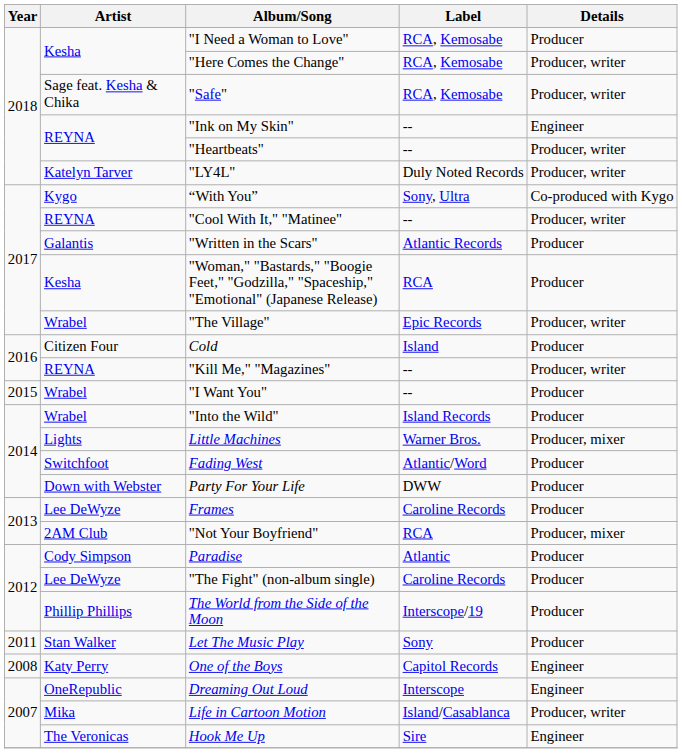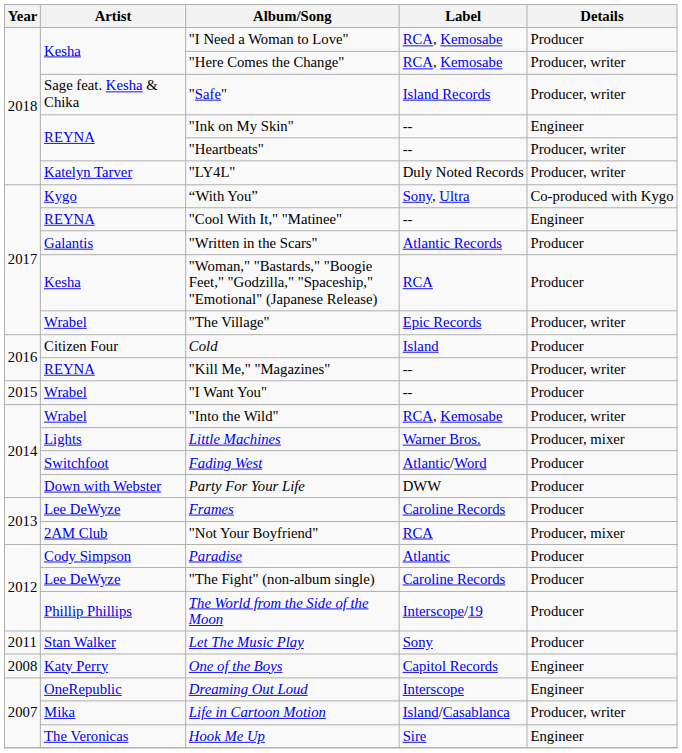 <table class="wikitable">
 <tr>
 <th>Year</th>
 <th style="width:150px;">Artist</th>
 <th style="width:225px;">Album/Song</th>
 <th>Label</th>
 <th>Details</th>
 </tr>
 <tr>
 <td rowspan=6>2018</td>
 <td rowspan=2><a href='#'>Kesha</a></td>
 <td>"I Need a Woman to Love"</td>
 <td><a href='#'>RCA</a>, <a href='#'>Kemosabe</a></td>
 <td>Producer</td>
 </tr>
 <tr>
 <td>"Here Comes the Change"</td>
 <td><a href='#'>RCA</a>, <a href='#'>Kemosabe</a></td>
 <td>Producer, writer</td>
 </tr>
 <tr>
 <td>Sage feat. <a href='#'>Kesha</a> & Chika</td>
 <td>"<a href='#'>Safe</a>"</td>
-<td><a href='#'>RCA</a>, <a href='#'>Kemosabe</a></td>
+<td><a href='#'>Island Records</a></td>
 <td>Producer, writer</td>
 </tr>
 <tr>
 <td rowspan=2><a href='#'>REYNA</a></td>
 <td>"Ink on My Skin"</td>
 <td>--</td>
 <td>Engineer</td>
 </tr>
 <tr>
 <td>"Heartbeats"</td>
 <td>--</td>
 <td>Producer, writer</td>
 </tr>
 <tr>
 <td><a href='#'>Katelyn Tarver</a></td>
 <td>"LY4L"</td>
 <td>Duly Noted Records</td>
 <td>Producer, writer</td>
 </tr>
 <tr>
 <td rowspan="5">2017</td>
 <td><a href='#'>Kygo</a></td>
 <td>“With You”</td>
 <td><a href='#'>Sony</a>, <a href='#'>Ultra</a></td>
 <td>Co-produced with Kygo</td>
 </tr>
 <tr>
 <td><a href='#'>REYNA</a></td>
 <td>"Cool With It," "Matinee"</td>
 <td>--</td>
-<td>Producer, writer</td>
+<td>Engineer</td>
 </tr>
 <tr>
 <td><a href='#'>Galantis</a></td>
 <td>"Written in the Scars"</td>
 <td><a href='#'>Atlantic Records</a></td>
 <td>Producer</td>
 </tr>
 <tr>
 <td><a href='#'>Kesha</a></td>
 <td>"Woman," "Bastards," "Boogie Feet," "Godzilla," "Spaceship," "Emotional" (Japanese Release)</td>
 <td><a href='#'>RCA</a></td>
 <td>Producer</td>
 </tr>
 <tr>
 <td><a href='#'>Wrabel</a></td>
 <td>"The Village"</td>
 <td><a href='#'>Epic Records</a></td>
 <td>Producer, writer</td>
 </tr>
 <tr>
 <td rowspan=2>2016</td>
 <td>Citizen Four</td>
 <td><em>Cold</em></td>
 <td><a href='#'>Island</a></td>
 <td>Producer</td>
 </tr>
 <tr>
 <td><a href='#'>REYNA</a></td>
 <td>"Kill Me," "Magazines"</td>
 <td>--</td>
 <td>Producer, writer</td>
 </tr>
 <tr>
 <td>2015</td>
 <td><a href='#'>Wrabel</a></td>
 <td>"I Want You"</td>
 <td>--</td>
 <td>Producer</td>
 </tr>
 <tr>
 <td rowspan=4>2014</td>
 <td><a href='#'>Wrabel</a></td>
 <td>"Into the Wild"</td>
-<td><a href='#'>Island Records</a></td>
-<td>Producer</td>
+<td><a href='#'>RCA</a>, <a href='#'>Kemosabe</a></td>
+<td>Producer, writer</td>
 </tr>
 <tr>
 <td><a href='#'>Lights</a></td>
 <td><em><a href='#'>Little Machines</a></em></td>
 <td><a href='#'>Warner Bros.</a></td>
 <td>Producer, mixer</td>
 </tr>
 <tr>
 <td><a href='#'>Switchfoot</a></td>
 <td><em><a href='#'>Fading West</a></em></td>
 <td><a href='#'>Atlantic</a>/<a href='#'>Word</a></td>
 <td>Producer</td>
 </tr>
 <tr>
 <td><a href='#'>Down with Webster</a></td>
 <td><em>Party For Your Life</em></td>
 <td>DWW</td>
 <td>Producer</td>
 </tr>
 <tr>
 <td rowspan=2>2013</td>
 <td><a href='#'>Lee DeWyze</a></td>
 <td><em><a href='#'>Frames</a></em></td>
 <td><a href='#'>Caroline Records</a></td>
 <td>Producer</td>
 </tr>
 <tr>
 <td><a href='#'>2AM Club</a></td>
 <td>"Not Your Boyfriend"</td>
 <td><a href='#'>RCA</a></td>
 <td>Producer, mixer</td>
 </tr>
 <tr>
 <td rowspan=3>2012</td>
 <td><a href='#'>Cody Simpson</a></td>
 <td><em><a href='#'>Paradise</a></em></td>
 <td><a href='#'>Atlantic</a></td>
 <td>Producer</td>
 </tr>
 <tr>
 <td><a href='#'>Lee DeWyze</a></td>
 <td>"The Fight" (non-album single)</td>
 <td><a href='#'>Caroline Records</a></td>
 <td>Producer</td>
 </tr>
 <tr>
 <td><a href='#'>Phillip Phillips</a></td>
 <td><em><a href='#'>The World from the Side of the Moon</a></em></td>
 <td><a href='#'>Interscope</a>/<a href='#'>19</a></td>
 <td>Producer</td>
 </tr>
 <tr>
 <td>2011</td>
 <td><a href='#'>Stan Walker</a></td>
 <td><em><a href='#'>Let The Music Play</a></em></td>
 <td><a href='#'>Sony</a></td>
 <td>Producer</td>
 </tr>
 <tr>
 <td>2008</td>
 <td><a href='#'>Katy Perry</a></td>
 <td><em><a href='#'>One of the Boys</a></em></td>
 <td><a href='#'>Capitol Records</a></td>
 <td>Engineer</td>
 </tr>
 <tr>
 <td rowspan=3>2007</td>
 <td><a href='#'>OneRepublic</a></td>
 <td><em><a href='#'>Dreaming Out Loud</a></em></td>
 <td><a href='#'>Interscope</a></td>
 <td>Engineer</td>
 </tr>
 <tr>
 <td><a href='#'>Mika</a></td>
 <td><em><a href='#'>Life in Cartoon Motion</a></em></td>
 <td><a href='#'>Island</a>/<a href='#'>Casablanca</a></td>
 <td>Producer, writer</td>
 </tr>
 <tr>
 <td><a href='#'>The Veronicas</a></td>
 <td><em><a href='#'>Hook Me Up</a></em></td>
 <td><a href='#'>Sire</a></td>
 <td>Engineer</td>
 </tr>
 <tr>
 </tr>
 </table>
